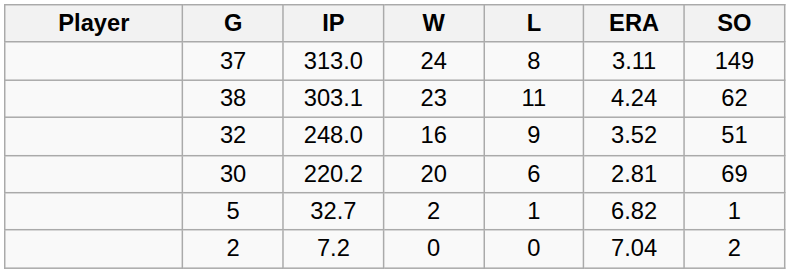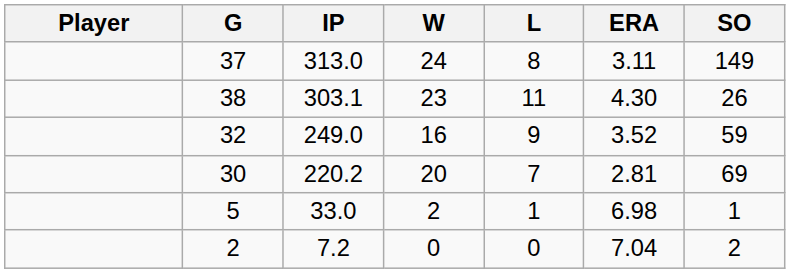 <table class="wikitable sortable">
 <tr>
 <th bgcolor="#DDDDFF" width="16%">Player</th>
 <th bgcolor="#DDDDFF" width="9%">G</th>
 <th bgcolor="#DDDDFF" width="9%">IP</th>
 <th bgcolor="#DDDDFF" width="9%">W</th>
 <th bgcolor="#DDDDFF" width="9%">L</th>
 <th bgcolor="#DDDDFF" width="9%">ERA</th>
 <th bgcolor="#DDDDFF" width="9%">SO</th>
 </tr>
 <tr align="center">
 <td></td>
 <td>37</td>
 <td>313.0</td>
 <td>24</td>
 <td>8</td>
 <td>3.11</td>
 <td>149</td>
 </tr>
 <tr align="center">
 <td></td>
 <td>38</td>
 <td>303.1</td>
 <td>23</td>
 <td>11</td>
-<td>4.24</td>
-<td>62</td>
+<td>4.30</td>
+<td>26</td>
 </tr>
 <tr align="center">
 <td></td>
 <td>32</td>
-<td>248.0</td>
+<td>249.0</td>
 <td>16</td>
 <td>9</td>
 <td>3.52</td>
-<td>51</td>
+<td>59</td>
 </tr>
 <tr align="center">
 <td></td>
 <td>30</td>
 <td>220.2</td>
 <td>20</td>
-<td>6</td>
+<td>7</td>
 <td>2.81</td>
 <td>69</td>
 </tr>
 <tr align="center">
 <td></td>
 <td>5</td>
-<td>32.7</td>
+<td>33.0</td>
 <td>2</td>
 <td>1</td>
-<td>6.82</td>
+<td>6.98</td>
 <td>1</td>
 </tr>
 <tr align="center">
 <td></td>
 <td>2</td>
 <td>7.2</td>
 <td>0</td>
 <td>0</td>
 <td>7.04</td>
 <td>2</td>
 </tr>
 </table>
